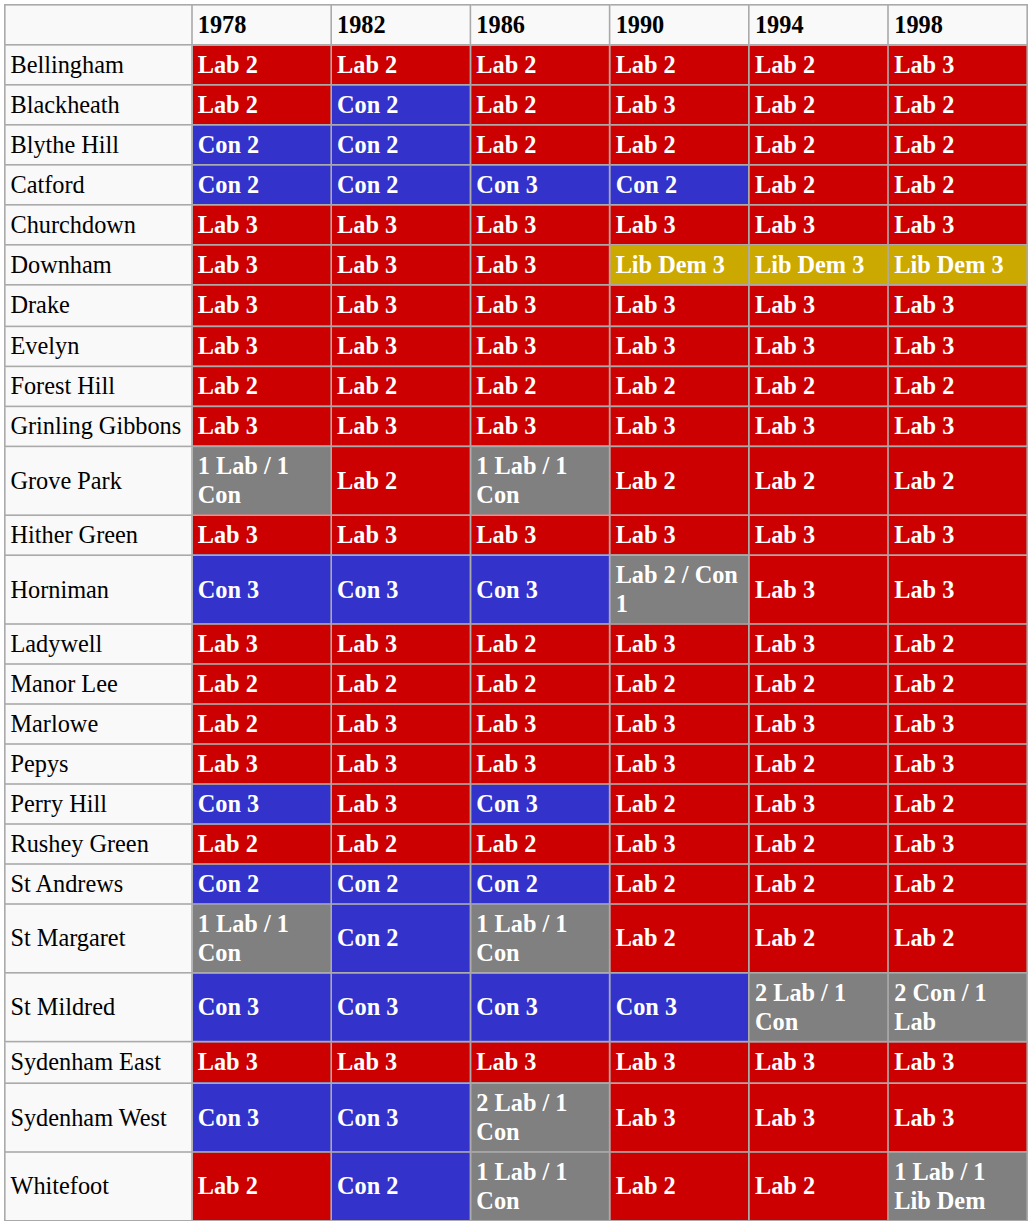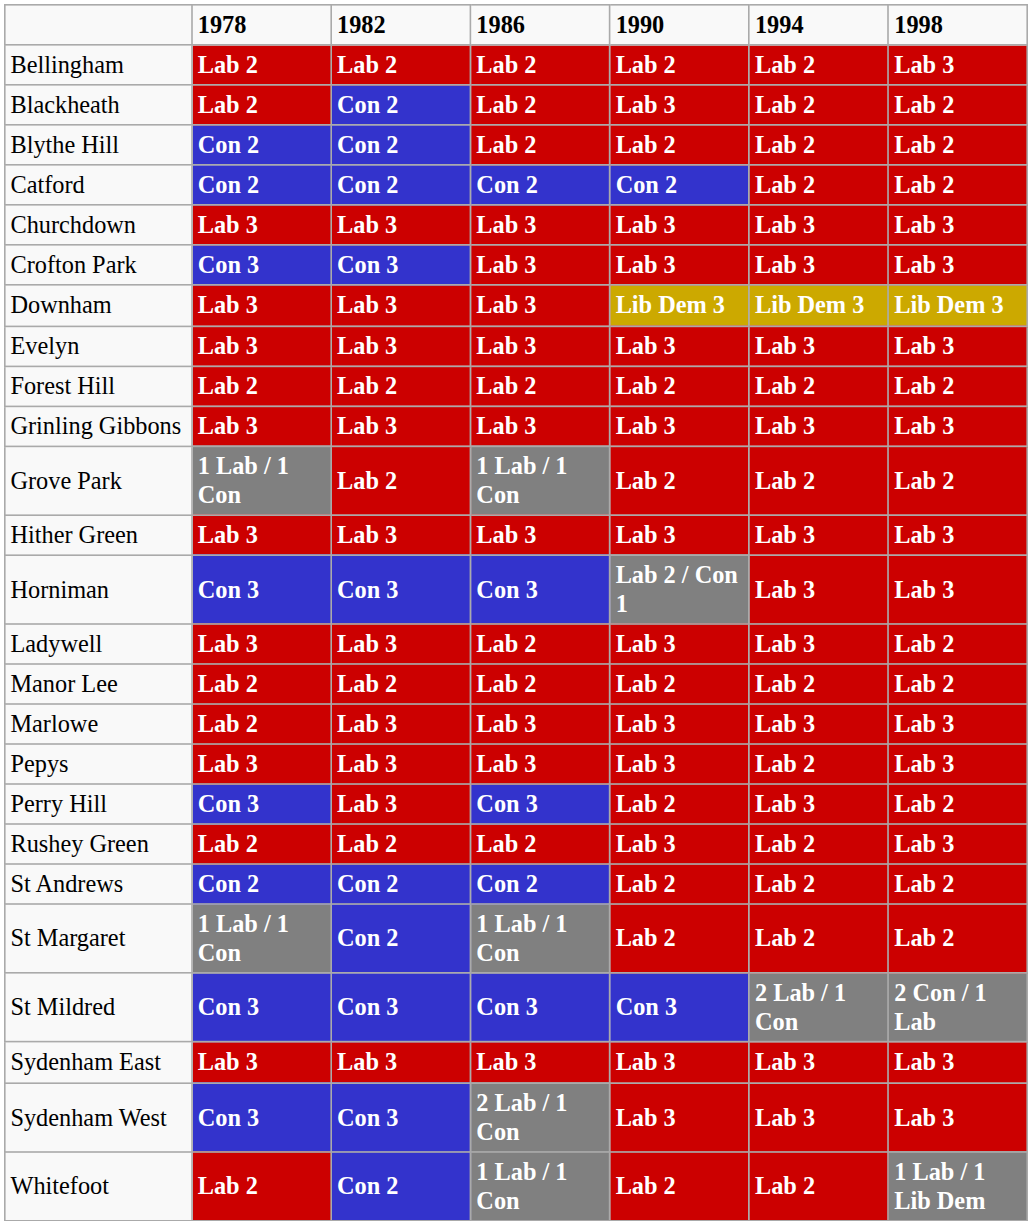 <table class="wikitable" style="font-size: 95%; clear:both">
 <tr>
 <td></td>
 <td><strong>1978</strong></td>
 <td><strong>1982</strong></td>
 <td><strong>1986</strong></td>
 <td><strong>1990</strong></td>
 <td><strong>1994</strong></td>
 <td><strong>1998</strong></td>
 </tr>
 <tr>
 <td width=110>Bellingham</td>
 <td width=80 style="background:#cc0000; color:white"><strong>Lab 2</strong></td>
 <td width=80 style="background:#cc0000; color:white"><strong>Lab 2</strong></td>
 <td width=80 style="background:#cc0000; color:white"><strong>Lab 2</strong></td>
 <td width=80 style="background:#cc0000; color:white"><strong>Lab 2</strong></td>
 <td width=80 style="background:#cc0000; color:white"><strong>Lab 2</strong></td>
 <td style="background:#cc0000; color:white"><strong>Lab 3</strong></td>
 </tr>
 <tr>
 <td>Blackheath</td>
 <td style="background:#cc0000; color:white"><strong>Lab 2</strong></td>
 <td style="background:#3333cc; color:white"><strong>Con 2</strong></td>
 <td style="background:#cc0000; color:white"><strong>Lab 2</strong></td>
 <td style="background:#cc0000; color:white"><strong>Lab 3</strong></td>
 <td style="background:#cc0000; color:white"><strong>Lab 2</strong></td>
 <td style="background:#cc0000; color:white"><strong>Lab 2</strong></td>
 </tr>
 <tr>
 <td>Blythe Hill</td>
 <td style="background:#3333cc; color:white"><strong>Con 2</strong></td>
 <td style="background:#3333cc; color:white"><strong>Con 2</strong></td>
 <td style="background:#cc0000; color:white"><strong>Lab 2</strong></td>
 <td style="background:#cc0000; color:white"><strong>Lab 2</strong></td>
 <td style="background:#cc0000; color:white"><strong>Lab 2</strong></td>
 <td style="background:#cc0000; color:white"><strong>Lab 2</strong></td>
 </tr>
 <tr>
 <td>Catford</td>
 <td style="background:#3333cc; color:white"><strong>Con 2</strong></td>
 <td style="background:#3333cc; color:white"><strong>Con 2</strong></td>
-<td style="background:#3333cc; color:white"><strong>Con 3</strong></td>
+<td style="background:#3333cc; color:white"><strong>Con 2</strong></td>
 <td style="background:#3333cc; color:white"><strong>Con 2</strong></td>
 <td style="background:#cc0000; color:white"><strong>Lab 2</strong></td>
 <td style="background:#cc0000; color:white"><strong>Lab 2</strong></td>
 </tr>
 <tr>
 <td>Churchdown</td>
 <td style="background:#cc0000; color:white"><strong>Lab 3</strong></td>
 <td style="background:#cc0000; color:white"><strong>Lab 3</strong></td>
 <td style="background:#cc0000; color:white"><strong>Lab 3</strong></td>
 <td style="background:#cc0000; color:white"><strong>Lab 3</strong></td>
 <td style="background:#cc0000; color:white"><strong>Lab 3</strong></td>
 <td style="background:#cc0000; color:white"><strong>Lab 3</strong></td>
 </tr>
 <tr>
+<td>Crofton Park</td>
+<td style="background:#3333cc; color:white"><strong>Con 3</strong></td>
+<td style="background:#3333cc; color:white"><strong>Con 3</strong></td>
+<td style="background:#cc0000; color:white"><strong>Lab 3</strong></td>
+<td style="background:#cc0000; color:white"><strong>Lab 3</strong></td>
+<td style="background:#cc0000; color:white"><strong>Lab 3</strong></td>
+<td style="background:#cc0000; color:white"><strong>Lab 3</strong></td>
+</tr>
+<tr>
 <td>Downham</td>
 <td style="background:#cc0000; color:white"><strong>Lab 3</strong></td>
 <td style="background:#cc0000; color:white"><strong>Lab 3</strong></td>
 <td style="background:#cc0000; color:white"><strong>Lab 3</strong></td>
 <td style="background:#cca900; color:white"><strong>Lib Dem 3</strong></td>
 <td style="background:#cca900; color:white"><strong>Lib Dem 3</strong></td>
 <td style="background:#cca900; color:white"><strong>Lib Dem 3</strong></td>
-</tr>
-<tr>
-<td>Drake</td>
-<td style="background:#cc0000; color:white"><strong>Lab 3</strong></td>
-<td style="background:#cc0000; color:white"><strong>Lab 3</strong></td>
-<td style="background:#cc0000; color:white"><strong>Lab 3</strong></td>
-<td style="background:#cc0000; color:white"><strong>Lab 3</strong></td>
-<td style="background:#cc0000; color:white"><strong>Lab 3</strong></td>
-<td style="background:#cc0000; color:white"><strong>Lab 3</strong></td>
 </tr>
 <tr>
 <td>Evelyn</td>
 <td style="background:#cc0000; color:white"><strong>Lab 3</strong></td>
 <td style="background:#cc0000; color:white"><strong>Lab 3</strong></td>
 <td style="background:#cc0000; color:white"><strong>Lab 3</strong></td>
 <td style="background:#cc0000; color:white"><strong>Lab 3</strong></td>
 <td style="background:#cc0000; color:white"><strong>Lab 3</strong></td>
 <td style="background:#cc0000; color:white"><strong>Lab 3</strong></td>
 </tr>
 <tr>
 <td>Forest Hill</td>
 <td style="background:#cc0000; color:white"><strong>Lab 2</strong></td>
 <td style="background:#cc0000; color:white"><strong>Lab 2</strong></td>
 <td style="background:#cc0000; color:white"><strong>Lab 2</strong></td>
 <td style="background:#cc0000; color:white"><strong>Lab 2</strong></td>
 <td style="background:#cc0000; color:white"><strong>Lab 2</strong></td>
 <td style="background:#cc0000; color:white"><strong>Lab 2</strong></td>
 </tr>
 <tr>
 <td>Grinling Gibbons</td>
 <td style="background:#cc0000; color:white"><strong>Lab 3</strong></td>
 <td style="background:#cc0000; color:white"><strong>Lab 3</strong></td>
 <td style="background:#cc0000; color:white"><strong>Lab 3</strong></td>
 <td style="background:#cc0000; color:white"><strong>Lab 3</strong></td>
 <td style="background:#cc0000; color:white"><strong>Lab 3</strong></td>
 <td style="background:#cc0000; color:white"><strong>Lab 3</strong></td>
 </tr>
 <tr>
 <td>Grove Park</td>
 <td style="background:gray; color:white"><strong>1 Lab / 1 Con</strong></td>
 <td style="background:#cc0000; color:white"><strong>Lab 2</strong></td>
 <td style="background:gray; color:white"><strong>1 Lab / 1 Con</strong></td>
 <td style="background:#cc0000; color:white"><strong>Lab 2</strong></td>
 <td style="background:#cc0000; color:white"><strong>Lab 2</strong></td>
 <td style="background:#cc0000; color:white"><strong>Lab 2</strong></td>
 </tr>
 <tr>
 <td>Hither Green</td>
 <td style="background:#cc0000; color:white"><strong>Lab 3</strong></td>
 <td style="background:#cc0000; color:white"><strong>Lab 3</strong></td>
 <td style="background:#cc0000; color:white"><strong>Lab 3</strong></td>
 <td style="background:#cc0000; color:white"><strong>Lab 3</strong></td>
 <td style="background:#cc0000; color:white"><strong>Lab 3</strong></td>
 <td style="background:#cc0000; color:white"><strong>Lab 3</strong></td>
 </tr>
 <tr>
 <td>Horniman</td>
 <td style="background:#3333cc; color:white"><strong>Con 3</strong></td>
 <td style="background:#3333cc; color:white"><strong>Con 3</strong></td>
 <td style="background:#3333cc; color:white"><strong>Con 3</strong></td>
 <td style="background:gray; color:white"><strong>Lab 2 / Con 1</strong></td>
 <td style="background:#cc0000; color:white"><strong>Lab 3</strong></td>
 <td style="background:#cc0000; color:white"><strong>Lab 3</strong></td>
 </tr>
 <tr>
 <td>Ladywell</td>
 <td style="background:#cc0000; color:white"><strong>Lab 3</strong></td>
 <td style="background:#cc0000; color:white"><strong>Lab 3</strong></td>
 <td style="background:#cc0000; color:white"><strong>Lab 2</strong></td>
 <td style="background:#cc0000; color:white"><strong>Lab 3</strong></td>
 <td style="background:#cc0000; color:white"><strong>Lab 3</strong></td>
 <td style="background:#cc0000; color:white"><strong>Lab 2</strong></td>
 </tr>
 <tr>
 <td>Manor Lee</td>
 <td style="background:#cc0000; color:white"><strong>Lab 2</strong></td>
 <td style="background:#cc0000; color:white"><strong>Lab 2</strong></td>
 <td style="background:#cc0000; color:white"><strong>Lab 2</strong></td>
 <td style="background:#cc0000; color:white"><strong>Lab 2</strong></td>
 <td style="background:#cc0000; color:white"><strong>Lab 2</strong></td>
 <td style="background:#cc0000; color:white"><strong>Lab 2</strong></td>
 </tr>
 <tr>
 <td>Marlowe</td>
 <td style="background:#cc0000; color:white"><strong>Lab 2</strong></td>
 <td style="background:#cc0000; color:white"><strong>Lab 3</strong></td>
 <td style="background:#cc0000; color:white"><strong>Lab 3</strong></td>
 <td style="background:#cc0000; color:white"><strong>Lab 3</strong></td>
 <td style="background:#cc0000; color:white"><strong>Lab 3</strong></td>
 <td style="background:#cc0000; color:white"><strong>Lab 3</strong></td>
 </tr>
 <tr>
 <td>Pepys</td>
 <td style="background:#cc0000; color:white"><strong>Lab 3</strong></td>
 <td style="background:#cc0000; color:white"><strong>Lab 3</strong></td>
 <td style="background:#cc0000; color:white"><strong>Lab 3</strong></td>
 <td style="background:#cc0000; color:white"><strong>Lab 3</strong></td>
 <td style="background:#cc0000; color:white"><strong>Lab 2</strong></td>
 <td style="background:#cc0000; color:white"><strong>Lab 3</strong></td>
 </tr>
 <tr>
 <td>Perry Hill</td>
 <td style="background:#3333cc; color:white"><strong>Con 3</strong></td>
 <td style="background:#cc0000; color:white"><strong>Lab 3</strong></td>
 <td style="background:#3333cc; color:white"><strong>Con 3</strong></td>
 <td style="background:#cc0000; color:white"><strong>Lab 2</strong></td>
 <td style="background:#cc0000; color:white"><strong>Lab 3</strong></td>
 <td width=80 style="background:#cc0000; color:white"><strong>Lab 2</strong></td>
 </tr>
 <tr>
 <td>Rushey Green</td>
 <td style="background:#cc0000; color:white"><strong>Lab 2</strong></td>
 <td style="background:#cc0000; color:white"><strong>Lab 2</strong></td>
 <td style="background:#cc0000; color:white"><strong>Lab 2</strong></td>
 <td style="background:#cc0000; color:white"><strong>Lab 3</strong></td>
 <td style="background:#cc0000; color:white"><strong>Lab 2</strong></td>
 <td style="background:#cc0000; color:white"><strong>Lab 3</strong></td>
 </tr>
 <tr>
 <td>St Andrews</td>
 <td style="background:#3333cc; color:white"><strong>Con 2</strong></td>
 <td style="background:#3333cc; color:white"><strong>Con 2</strong></td>
 <td style="background:#3333cc; color:white"><strong>Con 2</strong></td>
 <td style="background:#cc0000; color:white"><strong>Lab 2</strong></td>
 <td style="background:#cc0000; color:white"><strong>Lab 2</strong></td>
 <td style="background:#cc0000; color:white"><strong>Lab 2</strong></td>
 </tr>
 <tr>
 <td>St Margaret</td>
 <td style="background:gray; color:white"><strong>1 Lab / 1 Con</strong></td>
 <td style="background:#3333cc; color:white"><strong>Con 2</strong></td>
 <td style="background:gray; color:white"><strong>1 Lab / 1 Con</strong></td>
 <td style="background:#cc0000; color:white"><strong>Lab 2</strong></td>
 <td style="background:#cc0000; color:white"><strong>Lab 2</strong></td>
 <td style="background:#cc0000; color:white"><strong>Lab 2</strong></td>
 </tr>
 <tr>
 <td>St Mildred</td>
 <td style="background:#3333cc; color:white"><strong>Con 3</strong></td>
 <td style="background:#3333cc; color:white"><strong>Con 3</strong></td>
 <td style="background:#3333cc; color:white"><strong>Con 3</strong></td>
 <td style="background:#3333cc; color:white"><strong>Con 3</strong></td>
 <td style="background:gray; color:white"><strong>2 Lab / 1 Con</strong></td>
 <td style="background:gray; color:white"><strong>2 Con / 1 Lab</strong></td>
 </tr>
 <tr>
 <td>Sydenham East</td>
 <td style="background:#cc0000; color:white"><strong>Lab 3</strong></td>
 <td style="background:#cc0000; color:white"><strong>Lab 3</strong></td>
 <td style="background:#cc0000; color:white"><strong>Lab 3</strong></td>
 <td style="background:#cc0000; color:white"><strong>Lab 3</strong></td>
 <td style="background:#cc0000; color:white"><strong>Lab 3</strong></td>
 <td style="background:#cc0000; color:white"><strong>Lab 3</strong></td>
 </tr>
 <tr>
 <td>Sydenham West</td>
 <td style="background:#3333cc; color:white"><strong>Con 3</strong></td>
 <td style="background:#3333cc; color:white"><strong>Con 3</strong></td>
 <td style="background:gray; color:white"><strong>2 Lab / 1 Con</strong></td>
 <td style="background:#cc0000; color:white"><strong>Lab 3</strong></td>
 <td style="background:#cc0000; color:white"><strong>Lab 3</strong></td>
 <td style="background:#cc0000; color:white"><strong>Lab 3</strong></td>
 </tr>
 <tr>
 <td>Whitefoot</td>
 <td style="background:#cc0000; color:white"><strong>Lab 2</strong></td>
 <td style="background:#3333cc; color:white"><strong>Con 2</strong></td>
 <td style="background:gray; color:white"><strong>1 Lab / 1 Con</strong></td>
 <td style="background:#cc0000; color:white"><strong>Lab 2</strong></td>
 <td style="background:#cc0000; color:white"><strong>Lab 2</strong></td>
 <td style="background:gray; color:white"><strong>1 Lab / 1 Lib Dem</strong></td>
 </tr>
 <tr>
 </tr>
 </table>
